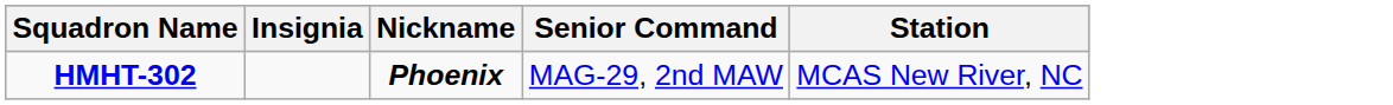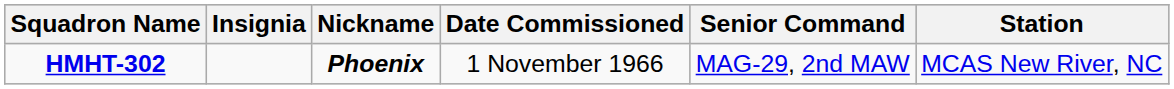 <table class="wikitable" style="text-align:center;">
 <tr style="background:#CCCCCC;">
 <th><strong>Squadron Name</strong></th>
 <th><strong>Insignia</strong></th>
 <th><strong>Nickname</strong></th>
+<th><strong>Date Commissioned</strong></th>
 <th><strong>Senior Command</strong></th>
 <th><strong>Station</strong></th>
 </tr>
 <tr>
 <td><strong><a href='#'>HMHT-302</a></strong></td>
 <td></td>
 <td><strong><em>Phoenix</em></strong></td>
+<td>1 November 1966</td>
 <td><a href='#'>MAG-29</a>, <a href='#'>2nd MAW</a></td>
 <td><a href='#'>MCAS New River</a>, <a href='#'>NC</a></td>
 </tr>
 </table>
